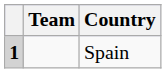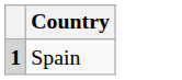 <table class="wikitable">
 <tr style="background:#ccccff;">
 <th></th>
-<th>Team</th>
 <th>Country</th>
 </tr>
 <tr>
 <td style="background: lightgrey;"><strong>1</strong></td>
-<td></td>
 <td>Spain</td>
 </tr>
 </table>
